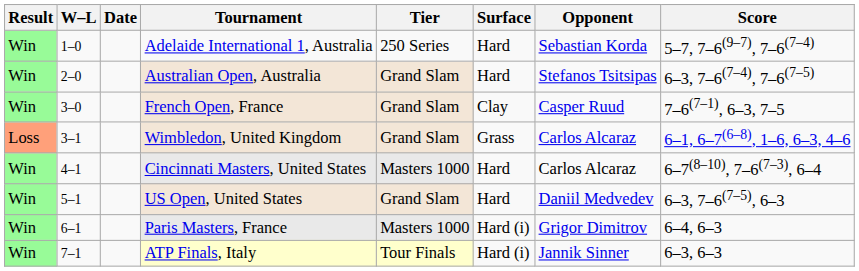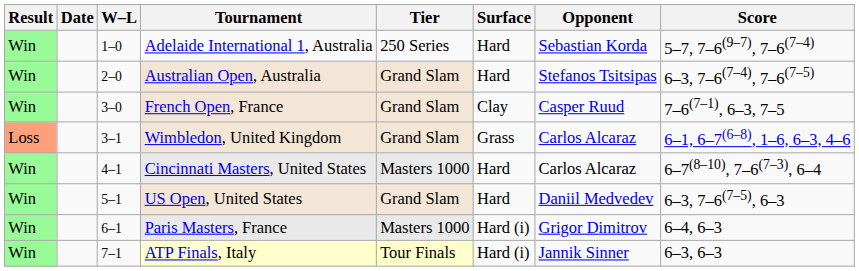 <table class="sortable wikitable">
 <tr>
 <th>Result</th>
+<th>Date</th>
 <th class="unsortable">W–L</th>
-<th>Date</th>
 <th>Tournament</th>
 <th>Tier</th>
 <th>Surface</th>
 <th>Opponent</th>
 <th class="unsortable">Score</th>
 </tr>
 <tr>
 <td bgcolor=98FB98>Win</td>
+<td><a href='#'></a></td>
 <td><small>1–0</small></td>
-<td><a href='#'></a></td>
 <td><a href='#'>Adelaide International 1</a>, Australia</td>
 <td>250 Series</td>
 <td>Hard</td>
 <td> <a href='#'>Sebastian Korda</a></td>
 <td>5–7, 7–6<sup>(9–7)</sup>, 7–6<sup>(7–4)</sup></td>
 </tr>
 <tr>
 <td bgcolor=98FB98>Win</td>
+<td><a href='#'></a></td>
 <td><small>2–0</small></td>
-<td><a href='#'></a></td>
 <td style="background:#f3e6d7;"><a href='#'>Australian Open</a>, Australia</td>
 <td style="background:#f3e6d7;">Grand Slam</td>
 <td>Hard</td>
 <td> <a href='#'>Stefanos Tsitsipas</a></td>
 <td>6–3, 7–6<sup>(7–4)</sup>, 7–6<sup>(7–5)</sup></td>
 </tr>
 <tr>
 <td bgcolor=98FB98>Win</td>
+<td><a href='#'></a></td>
 <td><small>3–0</small></td>
-<td><a href='#'></a></td>
 <td style="background:#f3e6d7;"><a href='#'>French Open</a>, France</td>
 <td style="background:#f3e6d7;">Grand Slam</td>
 <td>Clay</td>
 <td> <a href='#'>Casper Ruud</a></td>
 <td>7–6<sup>(7–1)</sup>, 6–3, 7–5</td>
 </tr>
 <tr>
 <td bgcolor=ffa07a>Loss</td>
+<td><a href='#'></a></td>
 <td><small>3–1</small></td>
-<td><a href='#'></a></td>
 <td style="background:#f3e6d7;"><a href='#'>Wimbledon</a>, United Kingdom</td>
 <td style="background:#f3e6d7;">Grand Slam</td>
 <td>Grass</td>
 <td> <a href='#'>Carlos Alcaraz</a></td>
 <td><a href='#'>6–1, 6–7<sup>(6–8)</sup>, 1–6, 6–3, 4–6</a></td>
 </tr>
 <tr>
 <td bgcolor=98fb98>Win</td>
+<td><a href='#'></a></td>
 <td><small>4–1</small></td>
-<td><a href='#'></a></td>
 <td bgcolor=e9e9e9><a href='#'>Cincinnati Masters</a>, United States</td>
 <td bgcolor=e9e9e9>Masters 1000</td>
 <td>Hard</td>
 <td> Carlos Alcaraz</td>
 <td>6–7<sup>(8–10)</sup>, 7–6<sup>(7–3)</sup>, 6–4</td>
 </tr>
 <tr>
 <td bgcolor=98fb98>Win</td>
+<td><a href='#'></a></td>
 <td><small>5–1</small></td>
-<td><a href='#'></a></td>
 <td style="background:#f3e6d7;"><a href='#'>US Open</a>, United States</td>
 <td style="background:#f3e6d7;">Grand Slam</td>
 <td>Hard</td>
 <td> <a href='#'>Daniil Medvedev</a></td>
 <td>6–3, 7–6<sup>(7–5)</sup>, 6–3</td>
 </tr>
 <tr>
 <td bgcolor=98fb98>Win</td>
+<td><a href='#'></a></td>
 <td><small>6–1</small></td>
-<td><a href='#'></a></td>
 <td bgcolor=e9e9e9><a href='#'>Paris Masters</a>, France</td>
 <td bgcolor=e9e9e9>Masters 1000</td>
 <td>Hard (i)</td>
 <td> <a href='#'>Grigor Dimitrov</a></td>
 <td>6–4, 6–3</td>
 </tr>
 <tr>
 <td bgcolor=98fb98>Win</td>
+<td><a href='#'></a></td>
 <td><small>7–1</small></td>
-<td><a href='#'></a></td>
 <td style="background:#ffc;"><a href='#'>ATP Finals</a>, Italy</td>
 <td style="background:#ffc;">Tour Finals</td>
 <td>Hard (i)</td>
 <td> <a href='#'>Jannik Sinner</a></td>
 <td>6–3, 6–3</td>
 </tr>
 </table>
